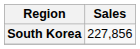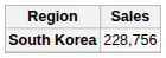 <table class="wikitable plainrowheaders" style="text-align:center;">
 <tr>
 <th>Region</th>
 <th>Sales</th>
 </tr>
 <tr>
 <th scope=row>South Korea</th>
-<td>227,856</td>
+<td>228,756</td>
 </tr>
 <tr>
 </tr>
 </table>
